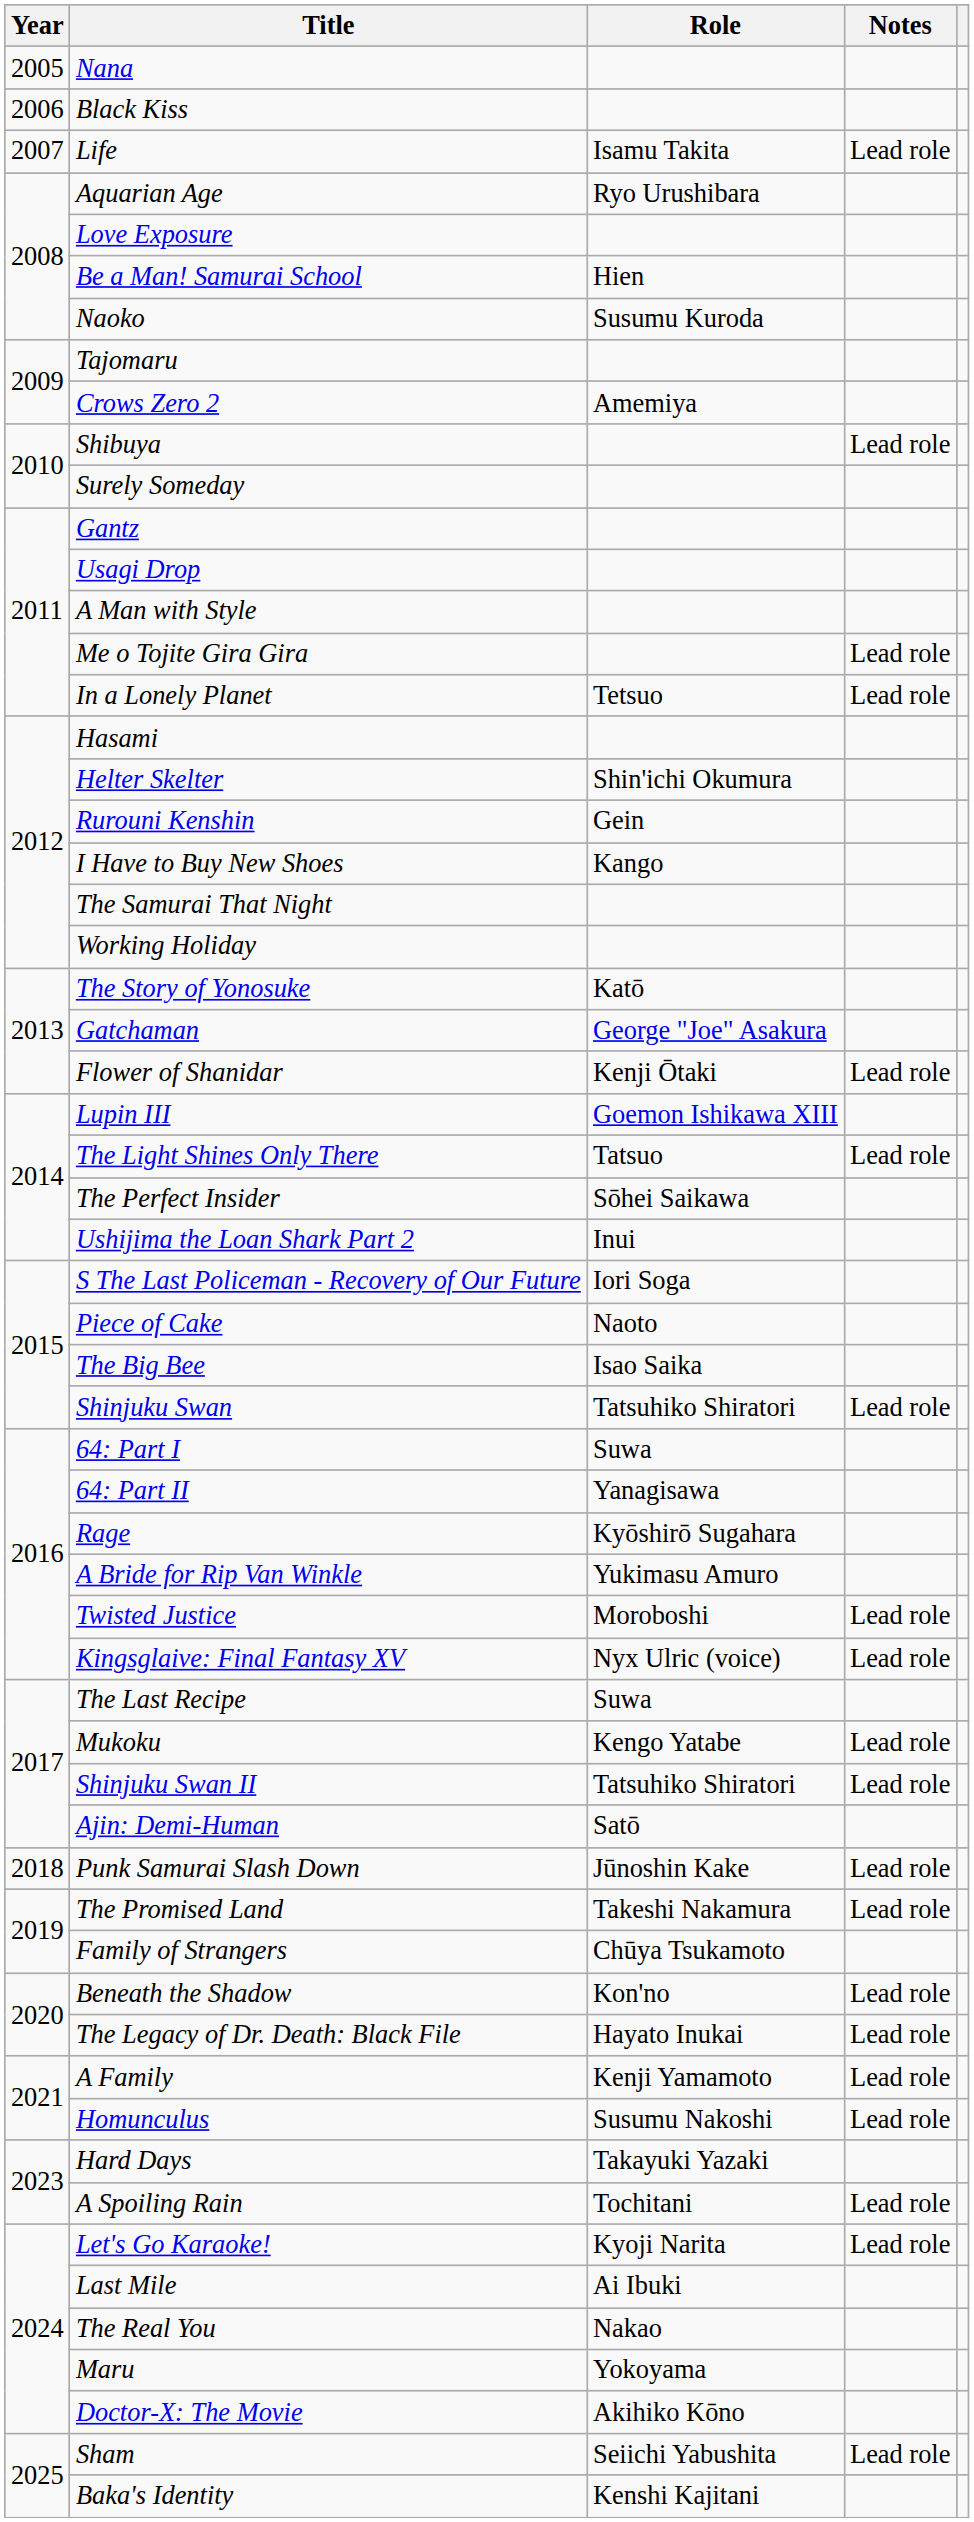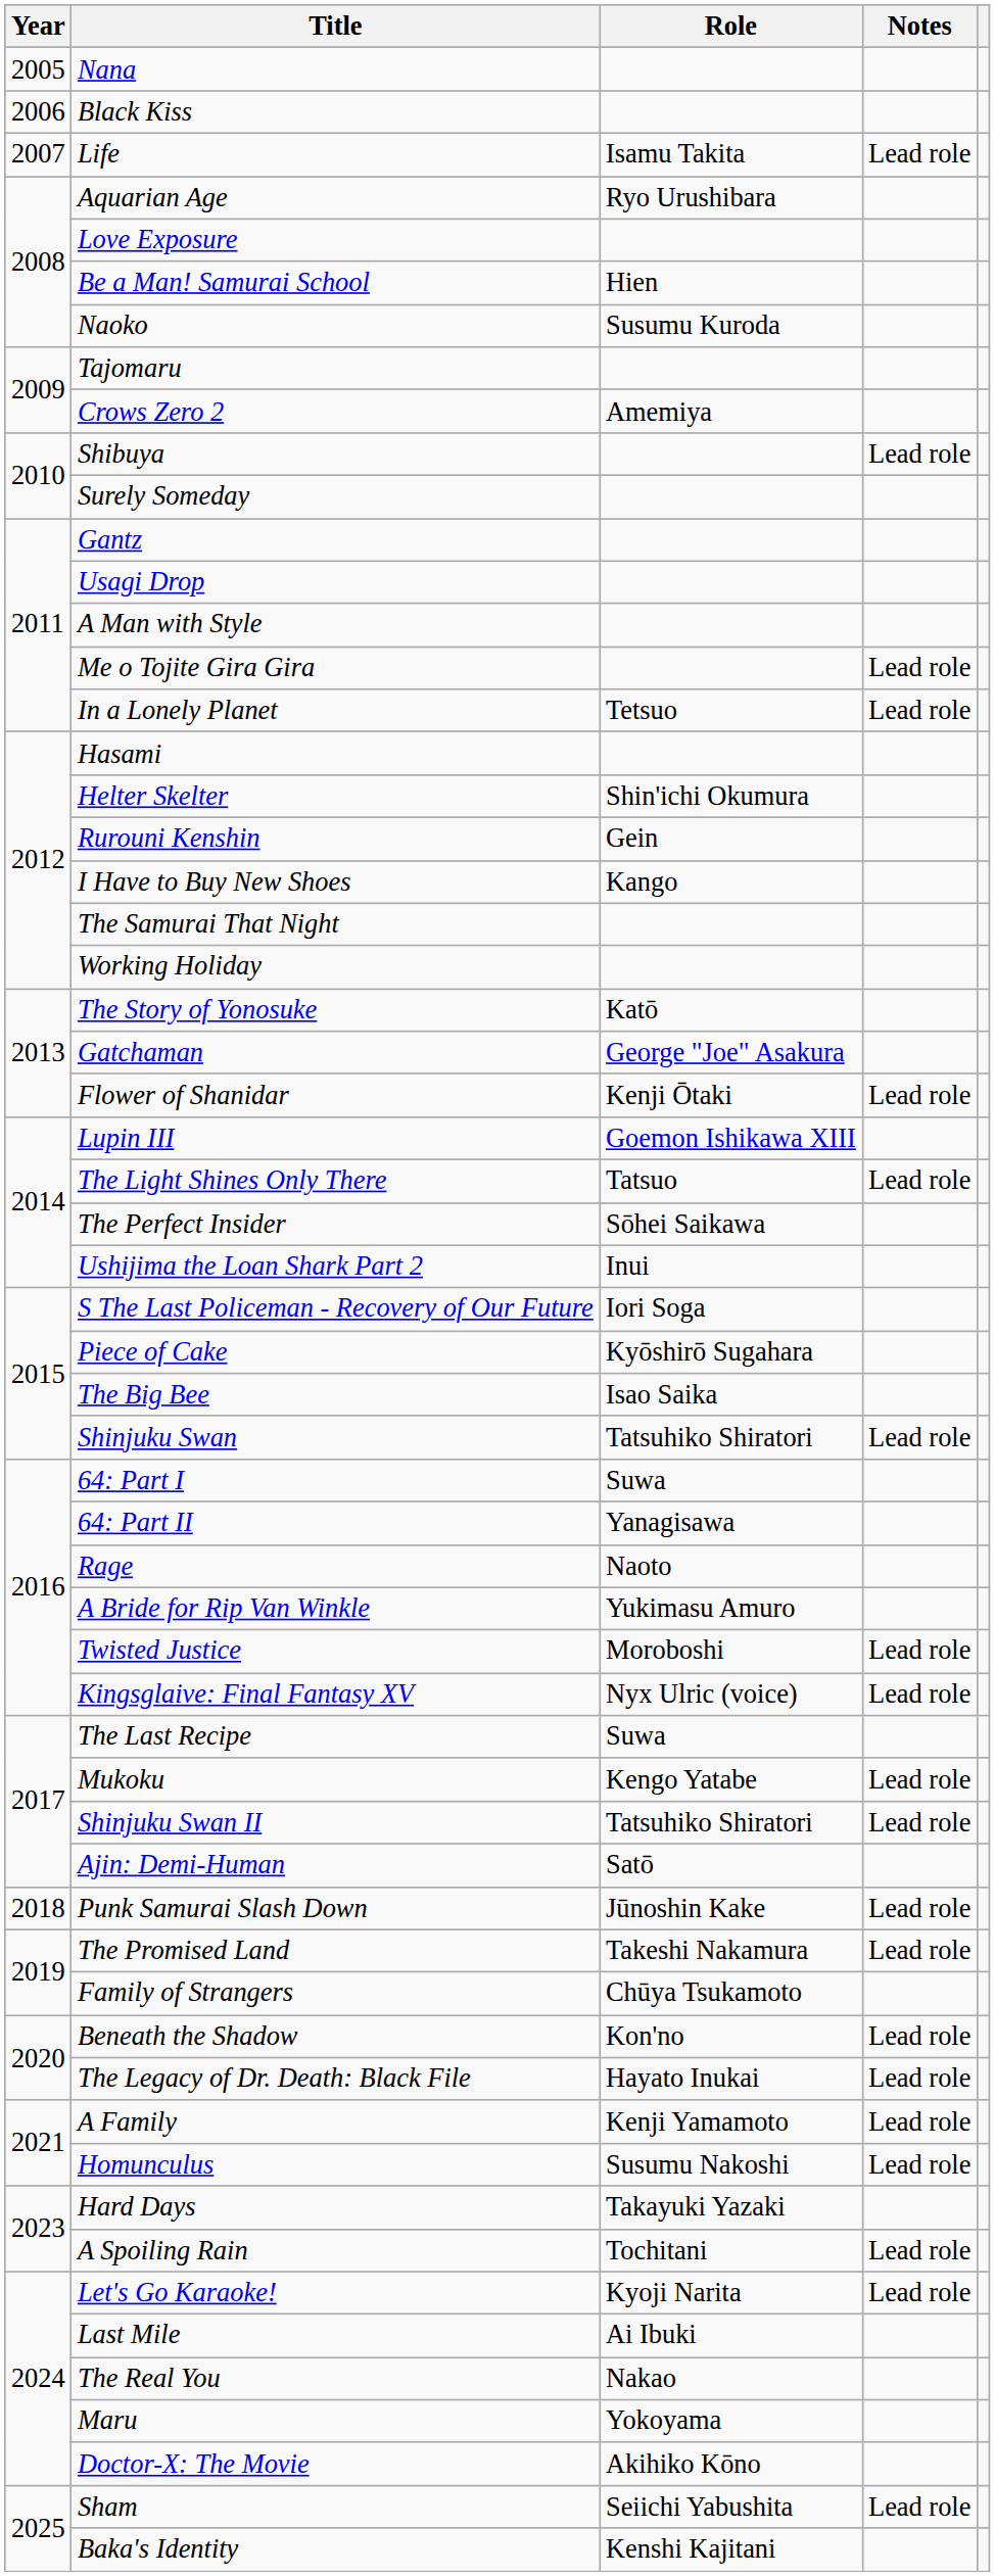 <table class="wikitable">
 <tr>
 <th>Year</th>
 <th>Title</th>
 <th>Role</th>
 <th class="unsortable">Notes</th>
 <th class="unsortable"></th>
 </tr>
 <tr>
 <td>2005</td>
 <td><em><a href='#'>Nana</a></em></td>
 <td></td>
 <td></td>
 <td></td>
 </tr>
 <tr>
 <td>2006</td>
 <td><em>Black Kiss</em></td>
 <td></td>
 <td></td>
 <td></td>
 </tr>
 <tr>
 <td>2007</td>
 <td><em>Life</em></td>
 <td>Isamu Takita</td>
 <td>Lead role</td>
 <td></td>
 </tr>
 <tr>
 <td rowspan=4>2008</td>
 <td><em>Aquarian Age</em></td>
 <td>Ryo Urushibara</td>
 <td></td>
 <td></td>
 </tr>
 <tr>
 <td><em><a href='#'>Love Exposure</a></em></td>
 <td></td>
 <td></td>
 <td></td>
 </tr>
 <tr>
 <td><em><a href='#'>Be a Man! Samurai School</a></em></td>
 <td>Hien</td>
 <td></td>
 <td></td>
 </tr>
 <tr>
 <td><em>Naoko</em></td>
 <td>Susumu Kuroda</td>
 <td></td>
 <td></td>
 </tr>
 <tr>
 <td rowspan=2>2009</td>
 <td><em>Tajomaru</em></td>
 <td></td>
 <td></td>
 <td></td>
 </tr>
 <tr>
 <td><em><a href='#'>Crows Zero 2</a></em></td>
 <td>Amemiya</td>
 <td></td>
 <td></td>
 </tr>
 <tr>
 <td rowspan=2>2010</td>
 <td><em>Shibuya</em></td>
 <td></td>
 <td>Lead role</td>
 <td></td>
 </tr>
 <tr>
 <td><em>Surely Someday</em></td>
 <td></td>
 <td></td>
 <td></td>
 </tr>
 <tr>
 <td rowspan=5>2011</td>
 <td><em><a href='#'>Gantz</a></em></td>
 <td></td>
 <td></td>
 <td></td>
 </tr>
 <tr>
 <td><em><a href='#'>Usagi Drop</a></em></td>
 <td></td>
 <td></td>
 <td></td>
 </tr>
 <tr>
 <td><em>A Man with Style</em></td>
 <td></td>
 <td></td>
 <td></td>
 </tr>
 <tr>
 <td><em>Me o Tojite Gira Gira</em></td>
 <td></td>
 <td>Lead role</td>
 <td></td>
 </tr>
 <tr>
 <td><em>In a Lonely Planet</em></td>
 <td>Tetsuo</td>
 <td>Lead role</td>
 <td></td>
 </tr>
 <tr>
 <td rowspan=6>2012</td>
 <td><em>Hasami</em></td>
 <td></td>
 <td></td>
 <td></td>
 </tr>
 <tr>
 <td><em><a href='#'>Helter Skelter</a></em></td>
 <td>Shin'ichi Okumura</td>
 <td></td>
 <td></td>
 </tr>
 <tr>
 <td><em><a href='#'>Rurouni Kenshin</a></em></td>
 <td>Gein</td>
 <td></td>
 <td></td>
 </tr>
 <tr>
 <td><em>I Have to Buy New Shoes</em></td>
 <td>Kango</td>
 <td></td>
 <td></td>
 </tr>
 <tr>
 <td><em>The Samurai That Night</em></td>
 <td></td>
 <td></td>
 <td></td>
 </tr>
 <tr>
 <td><em>Working Holiday</em></td>
 <td></td>
 <td></td>
 <td></td>
 </tr>
 <tr>
 <td rowspan=3>2013</td>
 <td><em><a href='#'>The Story of Yonosuke</a></em></td>
 <td>Katō</td>
 <td></td>
 <td></td>
 </tr>
 <tr>
 <td><em><a href='#'>Gatchaman</a></em></td>
 <td><a href='#'>George "Joe" Asakura</a></td>
 <td></td>
 <td></td>
 </tr>
 <tr>
 <td><em>Flower of Shanidar</em></td>
 <td>Kenji Ōtaki</td>
 <td>Lead role</td>
 <td></td>
 </tr>
 <tr>
 <td rowspan=4>2014</td>
 <td><em><a href='#'>Lupin III</a></em></td>
 <td><a href='#'>Goemon Ishikawa XIII</a></td>
 <td></td>
 <td></td>
 </tr>
 <tr>
 <td><em><a href='#'>The Light Shines Only There</a></em></td>
 <td>Tatsuo</td>
 <td>Lead role</td>
 <td></td>
 </tr>
 <tr>
 <td><em>The Perfect Insider</em></td>
 <td>Sōhei Saikawa</td>
 <td></td>
 <td></td>
 </tr>
 <tr>
 <td><em><a href='#'>Ushijima the Loan Shark Part 2</a></em></td>
 <td>Inui</td>
 <td></td>
 <td></td>
 </tr>
 <tr>
 <td rowspan=4>2015</td>
 <td><em><a href='#'>S The Last Policeman - Recovery of Our Future</a></em></td>
 <td>Iori Soga</td>
 <td></td>
 <td></td>
 </tr>
 <tr>
 <td><em><a href='#'>Piece of Cake</a></em></td>
-<td>Naoto</td>
+<td>Kyōshirō Sugahara</td>
 <td></td>
 <td></td>
 </tr>
 <tr>
 <td><em><a href='#'>The Big Bee</a></em></td>
 <td>Isao Saika</td>
 <td></td>
 <td></td>
 </tr>
 <tr>
 <td><em><a href='#'>Shinjuku Swan</a></em></td>
 <td>Tatsuhiko Shiratori</td>
 <td>Lead role</td>
 <td></td>
 </tr>
 <tr>
 <td rowspan=6>2016</td>
 <td><em><a href='#'>64: Part I</a></em></td>
 <td>Suwa</td>
 <td></td>
 <td></td>
 </tr>
 <tr>
 <td><em><a href='#'>64: Part II</a></em></td>
 <td>Yanagisawa</td>
 <td></td>
 <td></td>
 </tr>
 <tr>
 <td><em><a href='#'>Rage</a></em></td>
-<td>Kyōshirō Sugahara</td>
+<td>Naoto</td>
 <td></td>
 <td></td>
 </tr>
 <tr>
 <td><em><a href='#'>A Bride for Rip Van Winkle</a></em></td>
 <td>Yukimasu Amuro</td>
 <td></td>
 <td></td>
 </tr>
 <tr>
 <td><em><a href='#'>Twisted Justice</a></em></td>
 <td>Moroboshi</td>
 <td>Lead role</td>
 <td></td>
 </tr>
 <tr>
 <td><em><a href='#'>Kingsglaive: Final Fantasy XV</a></em></td>
 <td>Nyx Ulric (voice)</td>
 <td>Lead role</td>
 <td></td>
 </tr>
 <tr>
 <td rowspan=4>2017</td>
 <td><em>The Last Recipe</em></td>
 <td>Suwa</td>
 <td></td>
 <td></td>
 </tr>
 <tr>
 <td><em>Mukoku</em></td>
 <td>Kengo Yatabe</td>
 <td>Lead role</td>
 <td></td>
 </tr>
 <tr>
 <td><em><a href='#'>Shinjuku Swan II</a></em></td>
 <td>Tatsuhiko Shiratori</td>
 <td>Lead role</td>
 <td></td>
 </tr>
 <tr>
 <td><em><a href='#'>Ajin: Demi-Human</a></em></td>
 <td>Satō</td>
 <td></td>
 <td></td>
 </tr>
 <tr>
 <td rowspan=1>2018</td>
 <td><em>Punk Samurai Slash Down</em></td>
 <td>Jūnoshin Kake</td>
 <td>Lead role</td>
 <td></td>
 </tr>
 <tr>
 <td rowspan=2>2019</td>
 <td><em>The Promised Land</em></td>
 <td>Takeshi Nakamura</td>
 <td>Lead role</td>
 <td></td>
 </tr>
 <tr>
 <td><em>Family of Strangers</em></td>
 <td>Chūya Tsukamoto</td>
 <td></td>
 <td></td>
 </tr>
 <tr>
 <td rowspan=2>2020</td>
 <td><em>Beneath the Shadow</em></td>
 <td>Kon'no</td>
 <td>Lead role</td>
 <td></td>
 </tr>
 <tr>
 <td><em>The Legacy of Dr. Death: Black File</em></td>
 <td>Hayato Inukai</td>
 <td>Lead role</td>
 <td></td>
 </tr>
 <tr>
 <td rowspan=2>2021</td>
 <td><em>A Family</em></td>
 <td>Kenji Yamamoto</td>
 <td>Lead role</td>
 <td></td>
 </tr>
 <tr>
 <td><em><a href='#'>Homunculus</a></em></td>
 <td>Susumu Nakoshi</td>
 <td>Lead role</td>
 <td></td>
 </tr>
 <tr>
 <td rowspan=2>2023</td>
 <td><em>Hard Days</em></td>
 <td>Takayuki Yazaki</td>
 <td></td>
 <td></td>
 </tr>
 <tr>
 <td><em>A Spoiling Rain</em></td>
 <td>Tochitani</td>
 <td>Lead role</td>
 <td></td>
 </tr>
 <tr>
 <td rowspan=5>2024</td>
 <td><em><a href='#'>Let's Go Karaoke!</a></em></td>
 <td>Kyoji Narita</td>
 <td>Lead role</td>
 <td></td>
 </tr>
 <tr>
 <td><em>Last Mile</em></td>
 <td>Ai Ibuki</td>
 <td></td>
 <td></td>
 </tr>
 <tr>
 <td><em>The Real You</em></td>
 <td>Nakao</td>
 <td></td>
 <td></td>
 </tr>
 <tr>
 <td><em>Maru</em></td>
 <td>Yokoyama</td>
 <td></td>
 <td></td>
 </tr>
 <tr>
 <td><em><a href='#'>Doctor-X: The Movie</a></em></td>
 <td>Akihiko Kōno</td>
 <td></td>
 <td></td>
 </tr>
 <tr>
 <td rowspan=2>2025</td>
 <td><em>Sham</em></td>
 <td>Seiichi Yabushita</td>
 <td>Lead role</td>
 <td></td>
 </tr>
 <tr>
 <td><em>Baka's Identity</em></td>
 <td>Kenshi Kajitani</td>
 <td></td>
 <td></td>
 </tr>
 <tr>
 </tr>
 </table>
